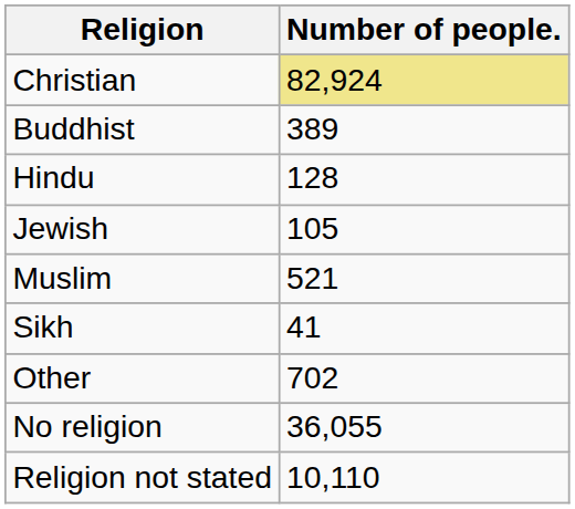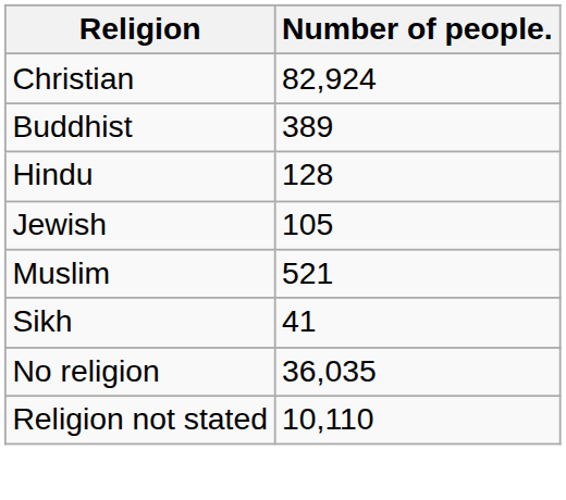 <table class="wikitable">
 <tr>
 <th heading>Religion</th>
 <th heading>Number of people.</th>
 </tr>
 <tr>
 <td>Christian</td>
-<td style="background: khaki;">82,924</td>
+<td>82,924</td>
 </tr>
 <tr>
 <td>Buddhist</td>
 <td>389</td>
 </tr>
 <tr>
 <td>Hindu</td>
 <td>128</td>
 </tr>
 <tr>
 <td>Jewish</td>
 <td>105</td>
 </tr>
 <tr>
 <td>Muslim</td>
 <td>521</td>
 </tr>
 <tr>
 <td>Sikh</td>
 <td>41</td>
 </tr>
 <tr>
-<td>Other</td>
-<td>702</td>
-</tr>
-<tr>
 <td>No religion</td>
-<td>36,055</td>
+<td>36,035</td>
 </tr>
 <tr>
 <td>Religion not stated</td>
 <td>10,110</td>
 </tr>
 </table>
